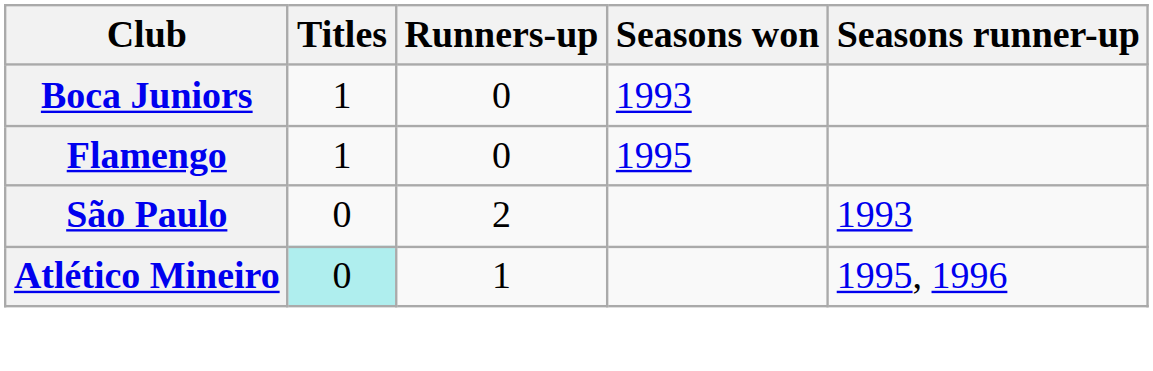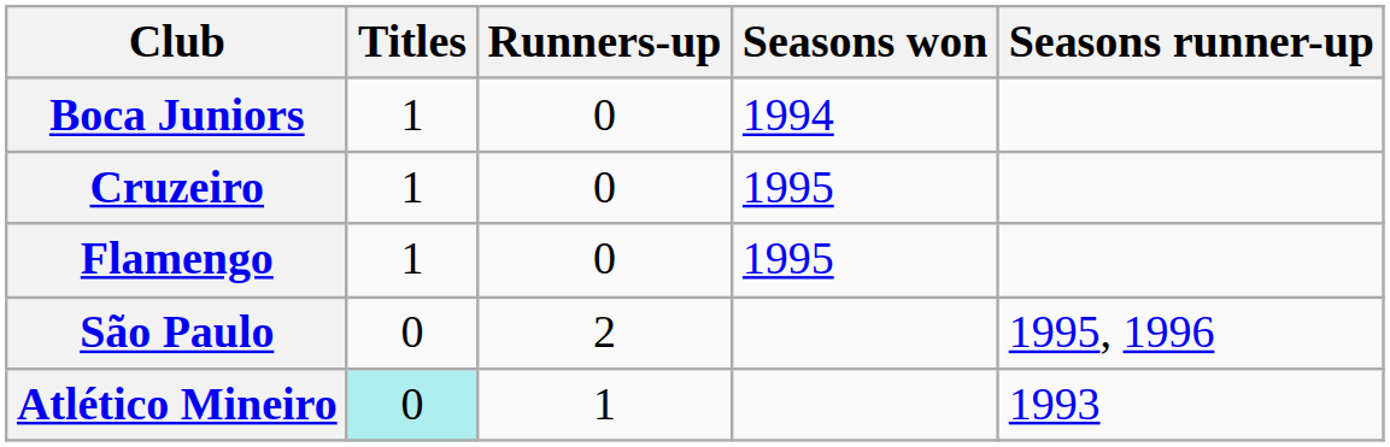 <table class="wikitable sortable plainrowheaders">
 <tr>
 <th scope=col>Club</th>
 <th scope=col>Titles</th>
 <th scope=col>Runners-up</th>
 <th scope=col>Seasons won</th>
 <th scope=col>Seasons runner-up</th>
 </tr>
 <tr>
 <th scope=row> <a href='#'>Boca Juniors</a></th>
 <td align=center>1</td>
 <td align=center>0</td>
-<td><a href='#'>1993</a></td>
+<td><a href='#'>1994</a></td>
+<td></td>
+</tr>
+<tr>
+<th scope=row> <a href='#'>Cruzeiro</a></th>
+<td align=center>1</td>
+<td align=center>0</td>
+<td><a href='#'>1995</a></td>
 <td></td>
 </tr>
 <tr>
 <th scope=row> <a href='#'>Flamengo</a></th>
 <td align=center>1</td>
 <td align=center>0</td>
 <td><a href='#'>1995</a></td>
 <td></td>
 </tr>
 <tr>
 <th scope=row> <a href='#'>São Paulo</a></th>
 <td align=center>0</td>
 <td align=center>2</td>
 <td></td>
-<td><a href='#'>1993</a></td>
+<td><a href='#'>1995</a>, <a href='#'>1996</a></td>
 </tr>
 <tr>
 <th scope=row> <a href='#'>Atlético Mineiro</a></th>
 <td align=center style="background: paleturquoise;">0</td>
 <td align=center>1</td>
 <td></td>
-<td><a href='#'>1995</a>, <a href='#'>1996</a></td>
+<td><a href='#'>1993</a></td>
 </tr>
 </table>
